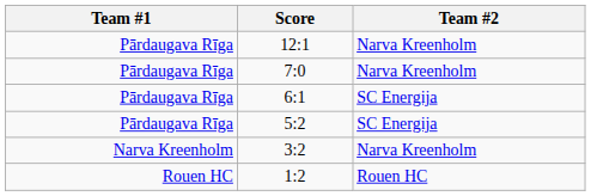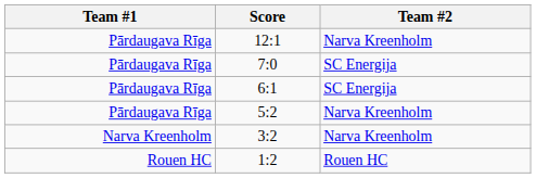 <table class="wikitable" style="text-align: center;">
 <tr>
 <th width=22%>Team #1</th>
 <th width=11%>Score</th>
 <th width=22%>Team #2</th>
 </tr>
 <tr>
 <td style="text-align: right;"><a href='#'>Pārdaugava Rīga</a> </td>
 <td>12:1</td>
 <td style="text-align: left;"> <a href='#'>Narva Kreenholm</a></td>
 </tr>
 <tr>
 <td style="text-align: right;"><a href='#'>Pārdaugava Rīga</a> </td>
 <td>7:0</td>
-<td style="text-align: left;"> <a href='#'>Narva Kreenholm</a></td>
+<td style="text-align: left;"> <a href='#'>SC Energija</a></td>
 </tr>
 <tr>
 <td style="text-align: right;"><a href='#'>Pārdaugava Rīga</a> </td>
 <td>6:1</td>
 <td style="text-align: left;"> <a href='#'>SC Energija</a></td>
 </tr>
 <tr>
 <td style="text-align: right;"><a href='#'>Pārdaugava Rīga</a> </td>
 <td>5:2</td>
-<td style="text-align: left;"> <a href='#'>SC Energija</a></td>
+<td style="text-align: left;"> <a href='#'>Narva Kreenholm</a></td>
 </tr>
 <tr>
 <td style="text-align: right;"><a href='#'>Narva Kreenholm</a> </td>
 <td>3:2</td>
 <td style="text-align: left;"> <a href='#'>Narva Kreenholm</a></td>
 </tr>
 <tr>
 <td style="text-align: right;"><a href='#'>Rouen HC</a> </td>
 <td>1:2</td>
 <td style="text-align: left;"> <a href='#'>Rouen HC</a></td>
 </tr>
 </table>
